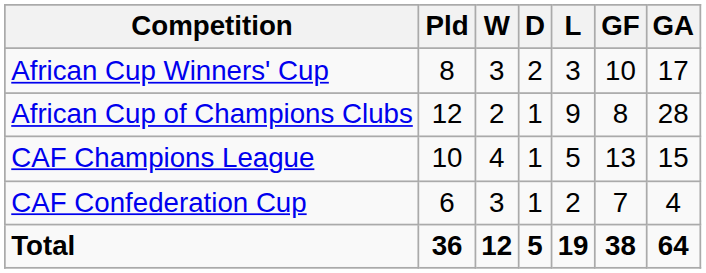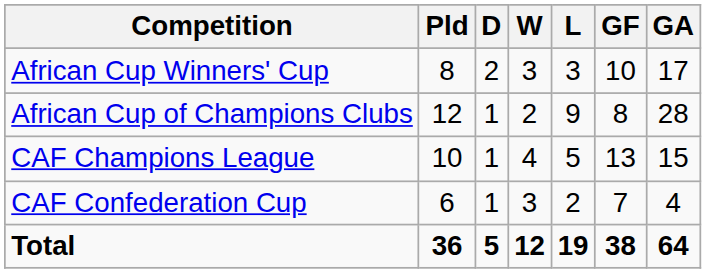 <table class="wikitable">
 <tr>
 <th>Competition</th>
 <th>Pld</th>
+<th>D</th>
 <th>W</th>
-<th>D</th>
 <th>L</th>
 <th>GF</th>
 <th>GA</th>
 </tr>
 <tr>
 <td><a href='#'>African Cup Winners' Cup</a></td>
 <td style="text-align:center;">8</td>
+<td style="text-align:center;">2</td>
 <td style="text-align:center;">3</td>
-<td style="text-align:center;">2</td>
 <td style="text-align:center;">3</td>
 <td style="text-align:center;">10</td>
 <td style="text-align:center;">17</td>
 </tr>
 <tr>
 <td><a href='#'>African Cup of Champions Clubs</a></td>
 <td style="text-align:center;">12</td>
+<td style="text-align:center;">1</td>
 <td style="text-align:center;">2</td>
-<td style="text-align:center;">1</td>
 <td style="text-align:center;">9</td>
 <td style="text-align:center;">8</td>
 <td style="text-align:center;">28</td>
 </tr>
 <tr>
 <td><a href='#'>CAF Champions League</a></td>
 <td style="text-align:center;">10</td>
+<td style="text-align:center;">1</td>
 <td style="text-align:center;">4</td>
-<td style="text-align:center;">1</td>
 <td style="text-align:center;">5</td>
 <td style="text-align:center;">13</td>
 <td style="text-align:center;">15</td>
 </tr>
 <tr>
 <td><a href='#'>CAF Confederation Cup</a></td>
 <td style="text-align:center;">6</td>
+<td style="text-align:center;">1</td>
 <td style="text-align:center;">3</td>
-<td style="text-align:center;">1</td>
 <td style="text-align:center;">2</td>
 <td style="text-align:center;">7</td>
 <td style="text-align:center;">4</td>
 </tr>
 <tr>
 <td><strong>Total</strong></td>
 <td style="text-align:center;"><strong>36</strong></td>
+<td style="text-align:center;"><strong>5</strong></td>
 <td style="text-align:center;"><strong>12</strong></td>
-<td style="text-align:center;"><strong>5</strong></td>
 <td style="text-align:center;"><strong>19</strong></td>
 <td style="text-align:center;"><strong>38</strong></td>
 <td style="text-align:center;"><strong>64</strong></td>
 </tr>
 </table>
